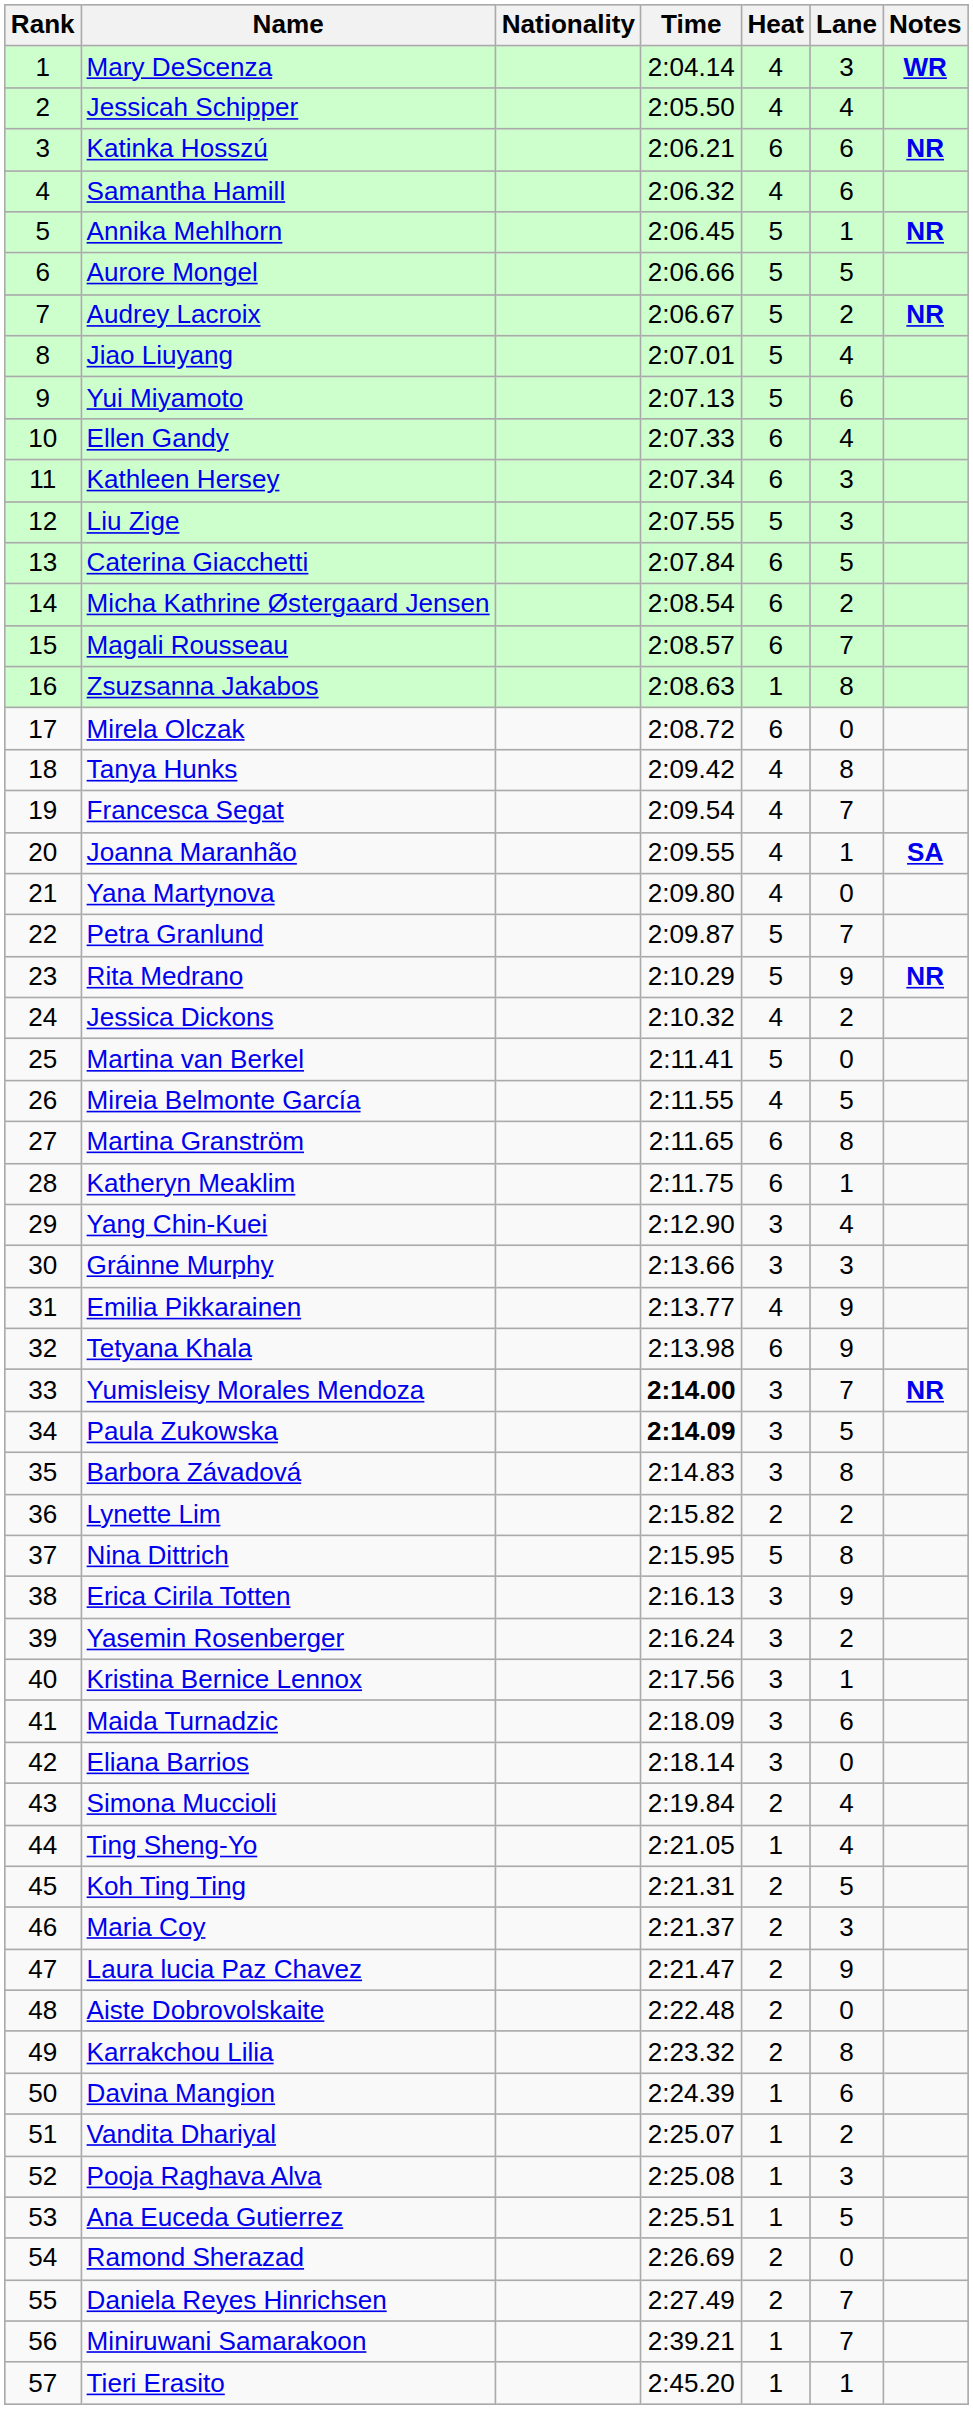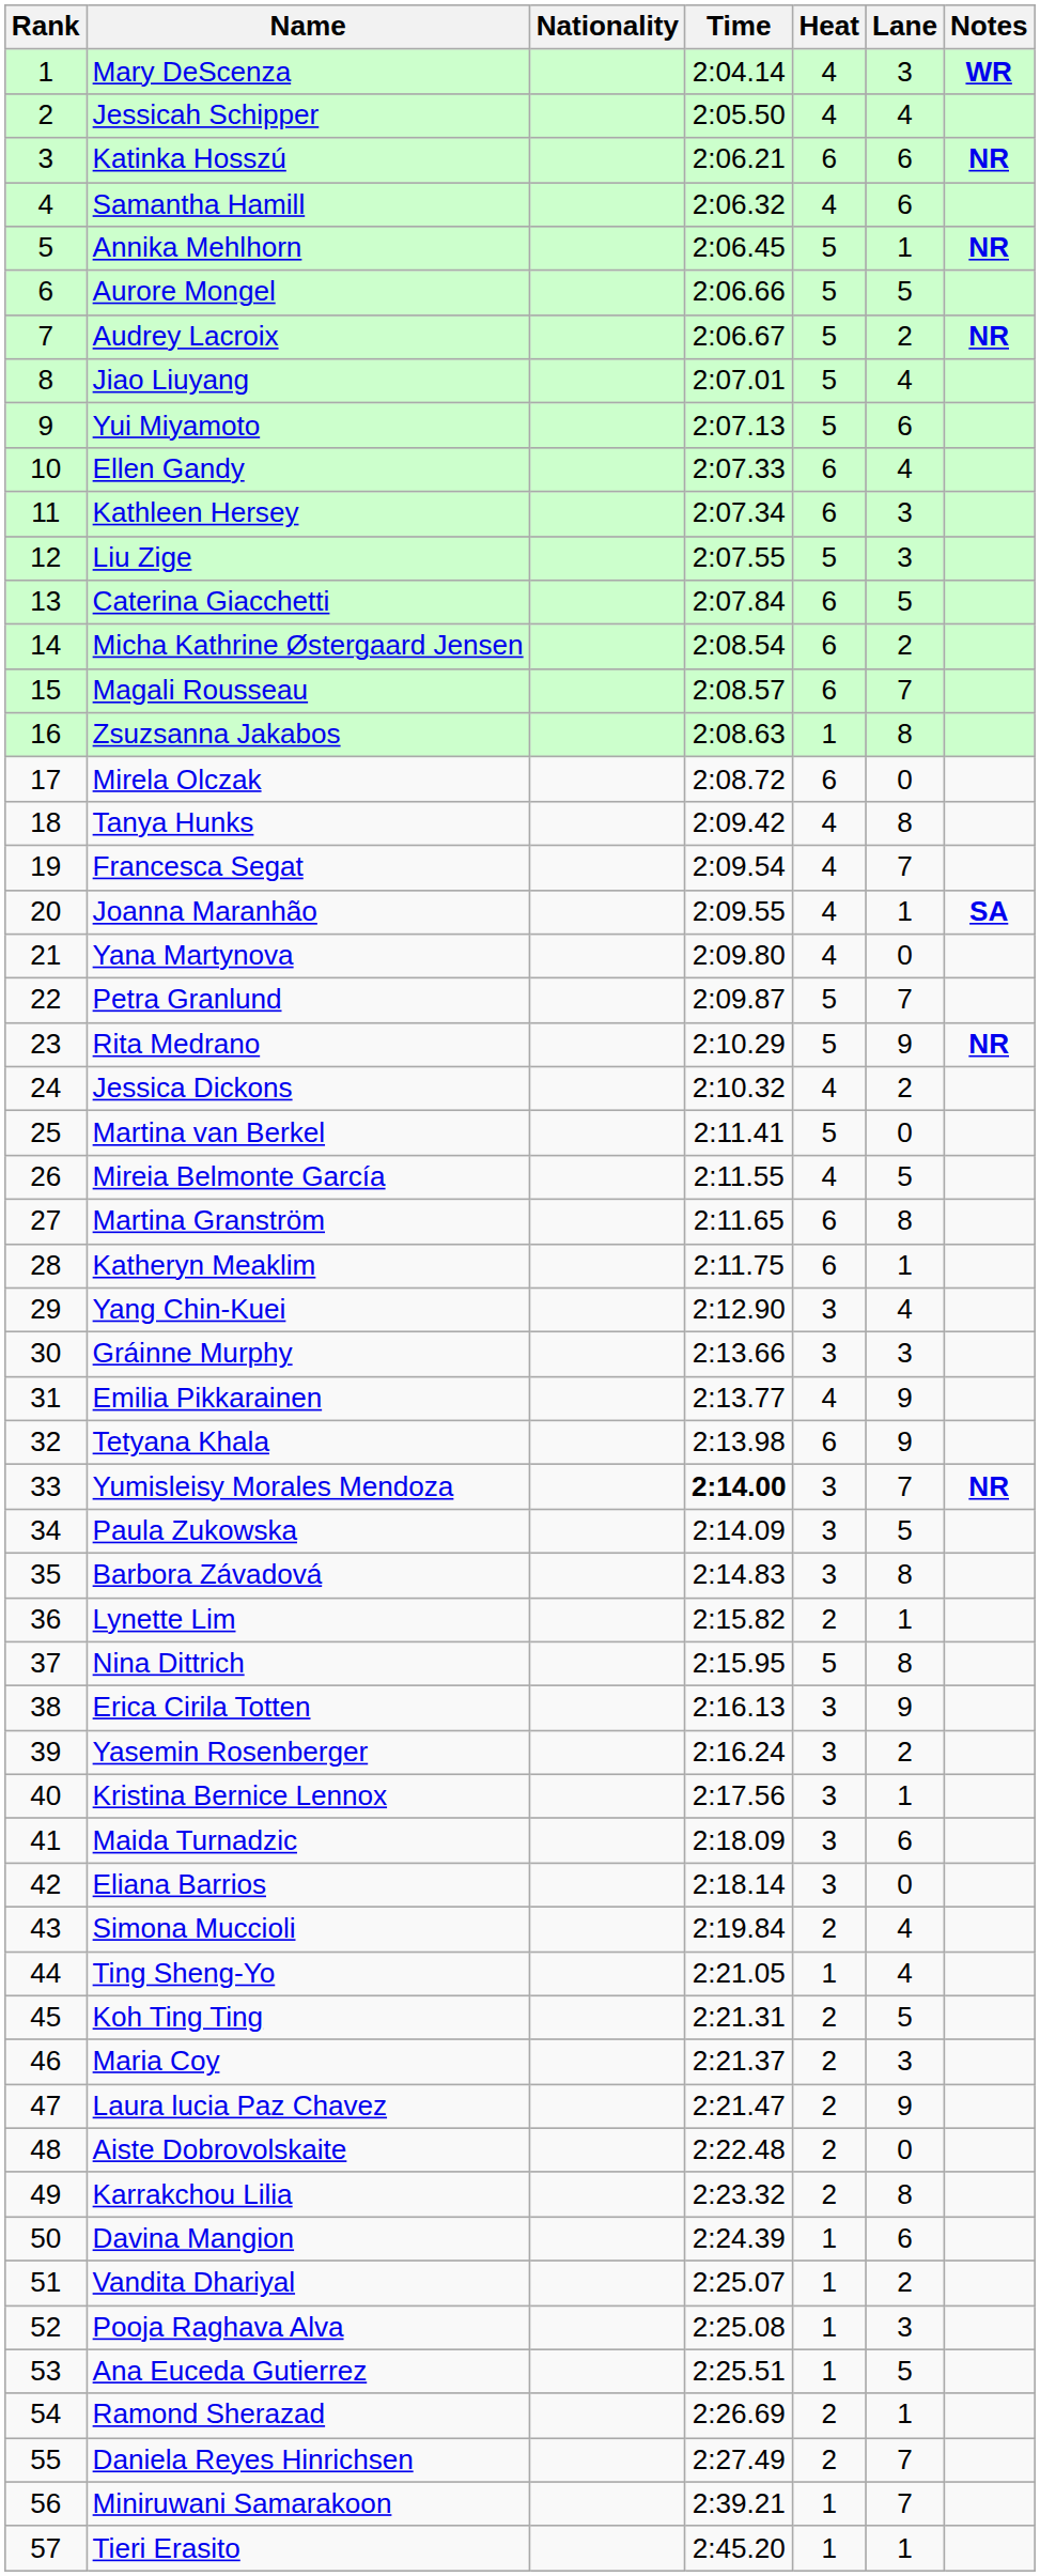 <table class="wikitable sortable" style="text-align:center">
 <tr>
 <th>Rank</th>
 <th>Name</th>
 <th>Nationality</th>
 <th>Time</th>
 <th>Heat</th>
 <th>Lane</th>
 <th>Notes</th>
 </tr>
 <tr bgcolor=ccffcc>
 <td>1</td>
 <td align=left><a href='#'>Mary DeScenza</a></td>
 <td align=left></td>
 <td>2:04.14</td>
 <td>4</td>
 <td>3</td>
 <td><strong><a href='#'>WR</a></strong></td>
 </tr>
 <tr bgcolor=ccffcc>
 <td>2</td>
 <td align=left><a href='#'>Jessicah Schipper</a></td>
 <td align=left></td>
 <td>2:05.50</td>
 <td>4</td>
 <td>4</td>
 <td></td>
 </tr>
 <tr bgcolor=ccffcc>
 <td>3</td>
 <td align=left><a href='#'>Katinka Hosszú</a></td>
 <td align=left></td>
 <td>2:06.21</td>
 <td>6</td>
 <td>6</td>
 <td><strong><a href='#'>NR</a></strong></td>
 </tr>
 <tr bgcolor=ccffcc>
 <td>4</td>
 <td align=left><a href='#'>Samantha Hamill</a></td>
 <td align=left></td>
 <td>2:06.32</td>
 <td>4</td>
 <td>6</td>
 <td></td>
 </tr>
 <tr bgcolor=ccffcc>
 <td>5</td>
 <td align=left><a href='#'>Annika Mehlhorn</a></td>
 <td align=left></td>
 <td>2:06.45</td>
 <td>5</td>
 <td>1</td>
 <td><strong><a href='#'>NR</a></strong></td>
 </tr>
 <tr bgcolor=ccffcc>
 <td>6</td>
 <td align=left><a href='#'>Aurore Mongel</a></td>
 <td align=left></td>
 <td>2:06.66</td>
 <td>5</td>
 <td>5</td>
 <td></td>
 </tr>
 <tr bgcolor=ccffcc>
 <td>7</td>
 <td align=left><a href='#'>Audrey Lacroix</a></td>
 <td align=left></td>
 <td>2:06.67</td>
 <td>5</td>
 <td>2</td>
 <td><strong><a href='#'>NR</a></strong></td>
 </tr>
 <tr bgcolor=ccffcc>
 <td>8</td>
 <td align=left><a href='#'>Jiao Liuyang</a></td>
 <td align=left></td>
 <td>2:07.01</td>
 <td>5</td>
 <td>4</td>
 <td></td>
 </tr>
 <tr bgcolor=ccffcc>
 <td>9</td>
 <td align=left><a href='#'>Yui Miyamoto</a></td>
 <td align=left></td>
 <td>2:07.13</td>
 <td>5</td>
 <td>6</td>
 <td></td>
 </tr>
 <tr bgcolor=ccffcc>
 <td>10</td>
 <td align=left><a href='#'>Ellen Gandy</a></td>
 <td align=left></td>
 <td>2:07.33</td>
 <td>6</td>
 <td>4</td>
 <td></td>
 </tr>
 <tr bgcolor=ccffcc>
 <td>11</td>
 <td align=left><a href='#'>Kathleen Hersey</a></td>
 <td align=left></td>
 <td>2:07.34</td>
 <td>6</td>
 <td>3</td>
 <td></td>
 </tr>
 <tr bgcolor=ccffcc>
 <td>12</td>
 <td align=left><a href='#'>Liu Zige</a></td>
 <td align=left></td>
 <td>2:07.55</td>
 <td>5</td>
 <td>3</td>
 <td></td>
 </tr>
 <tr bgcolor=ccffcc>
 <td>13</td>
 <td align=left><a href='#'>Caterina Giacchetti</a></td>
 <td align=left></td>
 <td>2:07.84</td>
 <td>6</td>
 <td>5</td>
 <td></td>
 </tr>
 <tr bgcolor=ccffcc>
 <td>14</td>
 <td align=left><a href='#'>Micha Kathrine Østergaard Jensen</a></td>
 <td align=left></td>
 <td>2:08.54</td>
 <td>6</td>
 <td>2</td>
 <td></td>
 </tr>
 <tr bgcolor=ccffcc>
 <td>15</td>
 <td align=left><a href='#'>Magali Rousseau</a></td>
 <td align=left></td>
 <td>2:08.57</td>
 <td>6</td>
 <td>7</td>
 <td></td>
 </tr>
 <tr bgcolor=ccffcc>
 <td>16</td>
 <td align=left><a href='#'>Zsuzsanna Jakabos</a></td>
 <td align=left></td>
 <td>2:08.63</td>
 <td>1</td>
 <td>8</td>
 <td></td>
 </tr>
 <tr>
 <td>17</td>
 <td align=left><a href='#'>Mirela Olczak</a></td>
 <td align=left></td>
 <td>2:08.72</td>
 <td>6</td>
 <td>0</td>
 <td></td>
 </tr>
 <tr>
 <td>18</td>
 <td align=left><a href='#'>Tanya Hunks</a></td>
 <td align=left></td>
 <td>2:09.42</td>
 <td>4</td>
 <td>8</td>
 <td></td>
 </tr>
 <tr>
 <td>19</td>
 <td align=left><a href='#'>Francesca Segat</a></td>
 <td align=left></td>
 <td>2:09.54</td>
 <td>4</td>
 <td>7</td>
 <td></td>
 </tr>
 <tr>
 <td>20</td>
 <td align=left><a href='#'>Joanna Maranhão</a></td>
 <td align=left></td>
 <td>2:09.55</td>
 <td>4</td>
 <td>1</td>
 <td><strong><a href='#'>SA</a></strong></td>
 </tr>
 <tr>
 <td>21</td>
 <td align=left><a href='#'>Yana Martynova</a></td>
 <td align=left></td>
 <td>2:09.80</td>
 <td>4</td>
 <td>0</td>
 <td></td>
 </tr>
 <tr>
 <td>22</td>
 <td align=left><a href='#'>Petra Granlund</a></td>
 <td align=left></td>
 <td>2:09.87</td>
 <td>5</td>
 <td>7</td>
 <td></td>
 </tr>
 <tr>
 <td>23</td>
 <td align=left><a href='#'>Rita Medrano</a></td>
 <td align=left></td>
 <td>2:10.29</td>
 <td>5</td>
 <td>9</td>
 <td><strong><a href='#'>NR</a></strong></td>
 </tr>
 <tr>
 <td>24</td>
 <td align=left><a href='#'>Jessica Dickons</a></td>
 <td align=left></td>
 <td>2:10.32</td>
 <td>4</td>
 <td>2</td>
 <td></td>
 </tr>
 <tr>
 <td>25</td>
 <td align=left><a href='#'>Martina van Berkel</a></td>
 <td align=left></td>
 <td>2:11.41</td>
 <td>5</td>
 <td>0</td>
 <td></td>
 </tr>
 <tr>
 <td>26</td>
 <td align=left><a href='#'>Mireia Belmonte García</a></td>
 <td align=left></td>
 <td>2:11.55</td>
 <td>4</td>
 <td>5</td>
 <td></td>
 </tr>
 <tr>
 <td>27</td>
 <td align=left><a href='#'>Martina Granström</a></td>
 <td align=left></td>
 <td>2:11.65</td>
 <td>6</td>
 <td>8</td>
 <td></td>
 </tr>
 <tr>
 <td>28</td>
 <td align=left><a href='#'>Katheryn Meaklim</a></td>
 <td align=left></td>
 <td>2:11.75</td>
 <td>6</td>
 <td>1</td>
 <td></td>
 </tr>
 <tr>
 <td>29</td>
 <td align=left><a href='#'>Yang Chin-Kuei</a></td>
 <td align=left></td>
 <td>2:12.90</td>
 <td>3</td>
 <td>4</td>
 <td></td>
 </tr>
 <tr>
 <td>30</td>
 <td align=left><a href='#'>Gráinne Murphy</a></td>
 <td align=left></td>
 <td>2:13.66</td>
 <td>3</td>
 <td>3</td>
 <td></td>
 </tr>
 <tr>
 <td>31</td>
 <td align=left><a href='#'>Emilia Pikkarainen</a></td>
 <td align=left></td>
 <td>2:13.77</td>
 <td>4</td>
 <td>9</td>
 <td></td>
 </tr>
 <tr>
 <td>32</td>
 <td align=left><a href='#'>Tetyana Khala</a></td>
 <td align=left></td>
 <td>2:13.98</td>
 <td>6</td>
 <td>9</td>
 <td></td>
 </tr>
 <tr>
 <td>33</td>
 <td align=left><a href='#'>Yumisleisy Morales Mendoza</a></td>
 <td align=left></td>
 <td><strong>2:14.00</strong></td>
 <td>3</td>
 <td>7</td>
 <td><strong><a href='#'>NR</a></strong></td>
 </tr>
 <tr>
 <td>34</td>
 <td align=left><a href='#'>Paula Zukowska</a></td>
 <td align=left></td>
-<td><strong>2:14.09</strong></td>
+<td>2:14.09</td>
 <td>3</td>
 <td>5</td>
 <td></td>
 </tr>
 <tr>
 <td>35</td>
 <td align=left><a href='#'>Barbora Závadová</a></td>
 <td align=left></td>
 <td>2:14.83</td>
 <td>3</td>
 <td>8</td>
 <td></td>
 </tr>
 <tr>
 <td>36</td>
 <td align=left><a href='#'>Lynette Lim</a></td>
 <td align=left></td>
 <td>2:15.82</td>
 <td>2</td>
-<td>2</td>
+<td>1</td>
 <td></td>
 </tr>
 <tr>
 <td>37</td>
 <td align=left><a href='#'>Nina Dittrich</a></td>
 <td align=left></td>
 <td>2:15.95</td>
 <td>5</td>
 <td>8</td>
 <td></td>
 </tr>
 <tr>
 <td>38</td>
 <td align=left><a href='#'>Erica Cirila Totten</a></td>
 <td align=left></td>
 <td>2:16.13</td>
 <td>3</td>
 <td>9</td>
 <td></td>
 </tr>
 <tr>
 <td>39</td>
 <td align=left><a href='#'>Yasemin Rosenberger</a></td>
 <td align=left></td>
 <td>2:16.24</td>
 <td>3</td>
 <td>2</td>
 <td></td>
 </tr>
 <tr>
 <td>40</td>
 <td align=left><a href='#'>Kristina Bernice Lennox</a></td>
 <td align=left></td>
 <td>2:17.56</td>
 <td>3</td>
 <td>1</td>
 <td></td>
 </tr>
 <tr>
 <td>41</td>
 <td align=left><a href='#'>Maida Turnadzic</a></td>
 <td align=left></td>
 <td>2:18.09</td>
 <td>3</td>
 <td>6</td>
 <td></td>
 </tr>
 <tr>
 <td>42</td>
 <td align=left><a href='#'>Eliana Barrios</a></td>
 <td align=left></td>
 <td>2:18.14</td>
 <td>3</td>
 <td>0</td>
 <td></td>
 </tr>
 <tr>
 <td>43</td>
 <td align=left><a href='#'>Simona Muccioli</a></td>
 <td align=left></td>
 <td>2:19.84</td>
 <td>2</td>
 <td>4</td>
 <td></td>
 </tr>
 <tr>
 <td>44</td>
 <td align=left><a href='#'>Ting Sheng-Yo</a></td>
 <td align=left></td>
 <td>2:21.05</td>
 <td>1</td>
 <td>4</td>
 <td></td>
 </tr>
 <tr>
 <td>45</td>
 <td align=left><a href='#'>Koh Ting Ting</a></td>
 <td align=left></td>
 <td>2:21.31</td>
 <td>2</td>
 <td>5</td>
 <td></td>
 </tr>
 <tr>
 <td>46</td>
 <td align=left><a href='#'>Maria Coy</a></td>
 <td align=left></td>
 <td>2:21.37</td>
 <td>2</td>
 <td>3</td>
 <td></td>
 </tr>
 <tr>
 <td>47</td>
 <td align=left><a href='#'>Laura lucia Paz Chavez</a></td>
 <td align=left></td>
 <td>2:21.47</td>
 <td>2</td>
 <td>9</td>
 <td></td>
 </tr>
 <tr>
 <td>48</td>
 <td align=left><a href='#'>Aiste Dobrovolskaite</a></td>
 <td align=left></td>
 <td>2:22.48</td>
 <td>2</td>
 <td>0</td>
 <td></td>
 </tr>
 <tr>
 <td>49</td>
 <td align=left><a href='#'>Karrakchou Lilia</a></td>
 <td align=left></td>
 <td>2:23.32</td>
 <td>2</td>
 <td>8</td>
 <td></td>
 </tr>
 <tr>
 <td>50</td>
 <td align=left><a href='#'>Davina Mangion</a></td>
 <td align=left></td>
 <td>2:24.39</td>
 <td>1</td>
 <td>6</td>
 <td></td>
 </tr>
 <tr>
 <td>51</td>
 <td align=left><a href='#'>Vandita Dhariyal</a></td>
 <td align=left></td>
 <td>2:25.07</td>
 <td>1</td>
 <td>2</td>
 <td></td>
 </tr>
 <tr>
 <td>52</td>
 <td align=left><a href='#'>Pooja Raghava Alva</a></td>
 <td align=left></td>
 <td>2:25.08</td>
 <td>1</td>
 <td>3</td>
 <td></td>
 </tr>
 <tr>
 <td>53</td>
 <td align=left><a href='#'>Ana Euceda Gutierrez</a></td>
 <td align=left></td>
 <td>2:25.51</td>
 <td>1</td>
 <td>5</td>
 <td></td>
 </tr>
 <tr>
 <td>54</td>
 <td align=left><a href='#'>Ramond Sherazad</a></td>
 <td align=left></td>
 <td>2:26.69</td>
 <td>2</td>
-<td>0</td>
+<td>1</td>
 <td></td>
 </tr>
 <tr>
 <td>55</td>
 <td align=left><a href='#'>Daniela Reyes Hinrichsen</a></td>
 <td align=left></td>
 <td>2:27.49</td>
 <td>2</td>
 <td>7</td>
 <td></td>
 </tr>
 <tr>
 <td>56</td>
 <td align=left><a href='#'>Miniruwani Samarakoon</a></td>
 <td align=left></td>
 <td>2:39.21</td>
 <td>1</td>
 <td>7</td>
 <td></td>
 </tr>
 <tr>
 <td>57</td>
 <td align=left><a href='#'>Tieri Erasito</a></td>
 <td align=left></td>
 <td>2:45.20</td>
 <td>1</td>
 <td>1</td>
 <td></td>
 </tr>
 </table>
